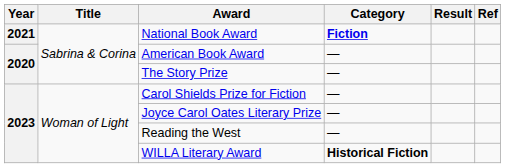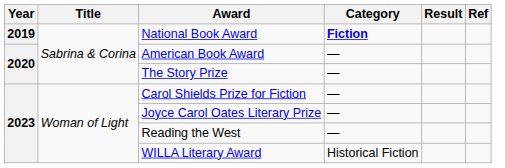 <table class="wikitable sortable">
 <tr>
 <th>Year</th>
 <th>Title</th>
 <th>Award</th>
 <th>Category</th>
 <th>Result</th>
 <th>Ref</th>
 </tr>
 <tr>
-<th>2021</th>
+<th>2019</th>
 <td rowspan="3"><em>Sabrina & Corina</em></td>
 <td><a href='#'>National Book Award</a></td>
 <td><strong><a href='#'>Fiction</a></strong></td>
 <td></td>
 <td></td>
 </tr>
 <tr>
 <th rowspan="2">2020</th>
 <td><a href='#'>American Book Award</a></td>
 <td>—</td>
 <td></td>
 <td></td>
 </tr>
 <tr>
 <td><a href='#'>The Story Prize</a></td>
 <td>—</td>
 <td></td>
 <td></td>
 </tr>
 <tr>
 <th rowspan="4">2023</th>
 <td rowspan="4"><em>Woman of Light</em></td>
 <td><a href='#'>Carol Shields Prize for Fiction</a></td>
 <td>—</td>
 <td></td>
 <td></td>
 </tr>
 <tr>
 <td><a href='#'>Joyce Carol Oates Literary Prize</a></td>
 <td>—</td>
 <td></td>
 <td></td>
 </tr>
 <tr>
 <td>Reading the West</td>
 <td>—</td>
 <td></td>
 <td></td>
 </tr>
 <tr>
 <td><a href='#'>WILLA Literary Award</a></td>
-<td><strong>Historical Fiction</strong></td>
+<td>Historical Fiction</td>
 <td></td>
 <td></td>
 </tr>
 </table>
